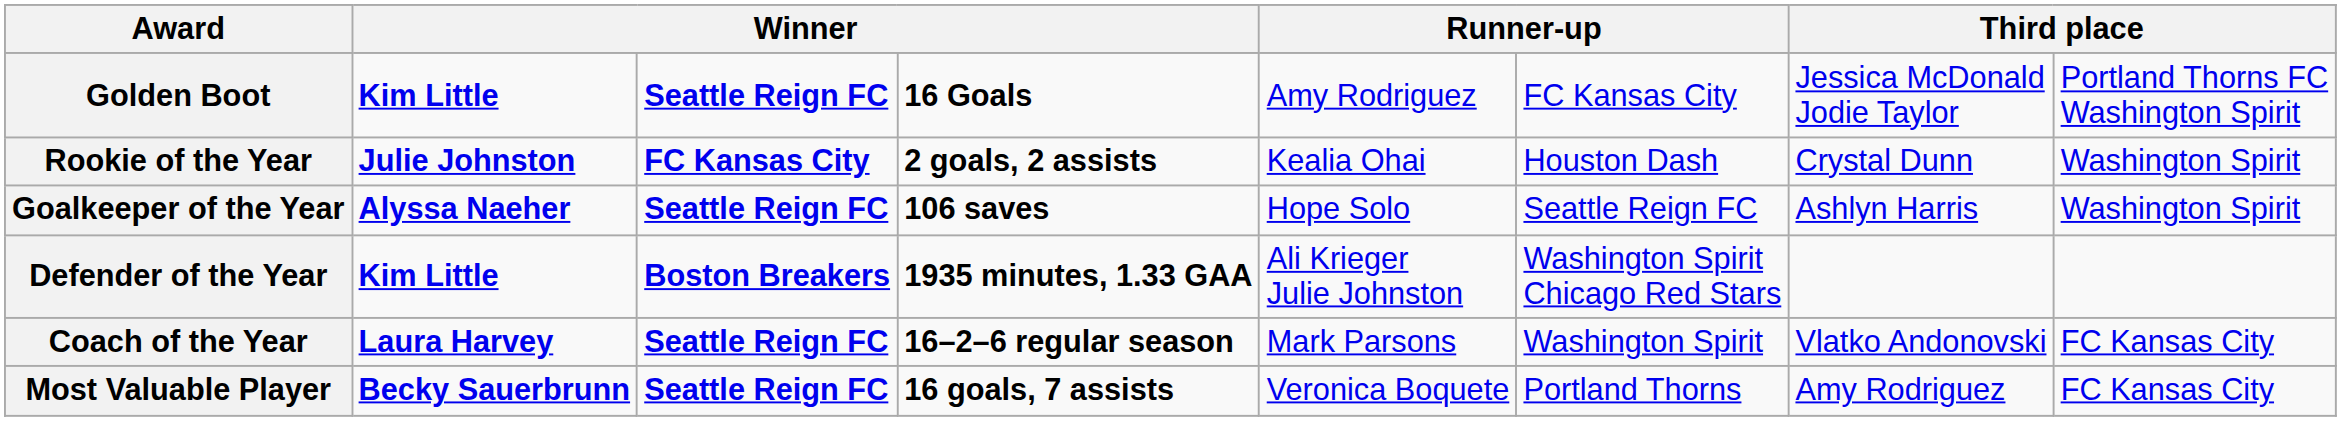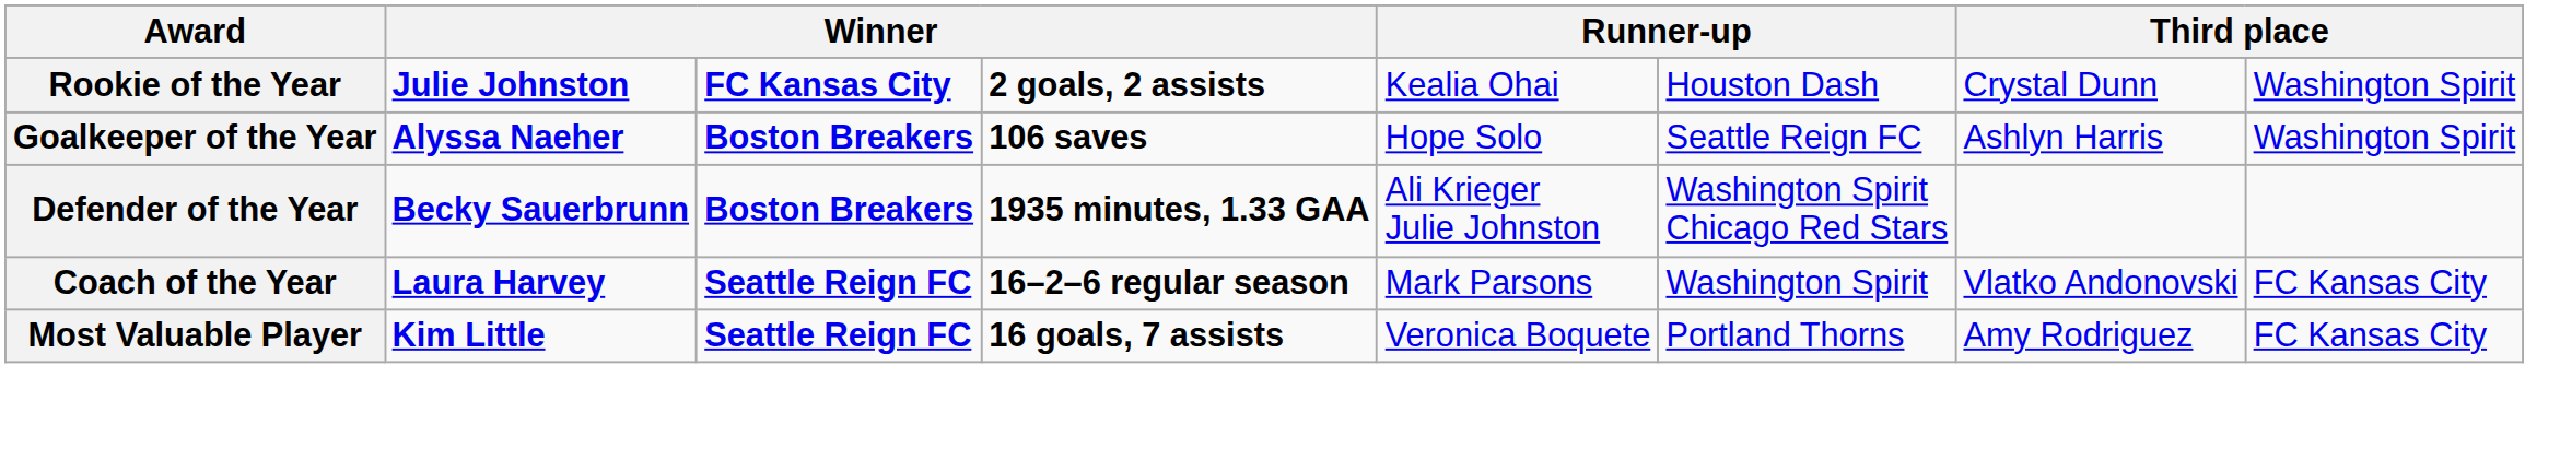 <table class="wikitable">
 <tr>
 <th>Award</th>
 <th colspan=3>Winner</th>
 <th colspan=2>Runner-up</th>
 <th colspan=2>Third place</th>
-</tr>
-<tr>
-<th>Golden Boot</th>
-<td><strong> <a href='#'>Kim Little</a></strong></td>
-<td><strong><a href='#'>Seattle Reign FC</a></strong></td>
-<td><strong>16 Goals</strong></td>
-<td> <a href='#'>Amy Rodriguez</a></td>
-<td><a href='#'>FC Kansas City</a></td>
-<td> <a href='#'>Jessica McDonald</a><br> <a href='#'>Jodie Taylor</a></td>
-<td><a href='#'>Portland Thorns FC</a><br><a href='#'>Washington Spirit</a></td>
 </tr>
 <tr>
 <th>Rookie of the Year</th>
 <td><strong> <a href='#'>Julie Johnston</a></strong></td>
 <td><strong><a href='#'>FC Kansas City</a></strong></td>
 <td><strong>2 goals, 2 assists</strong></td>
 <td> <a href='#'>Kealia Ohai</a></td>
 <td><a href='#'>Houston Dash</a></td>
 <td> <a href='#'>Crystal Dunn</a></td>
 <td><a href='#'>Washington Spirit</a></td>
 </tr>
 <tr>
 <th>Goalkeeper of the Year</th>
 <td><strong> <a href='#'>Alyssa Naeher</a> </strong></td>
-<td><strong><a href='#'>Seattle Reign FC</a></strong></td>
+<td><strong><a href='#'>Boston Breakers</a></strong></td>
 <td><strong>106 saves</strong></td>
 <td> <a href='#'>Hope Solo</a></td>
 <td><a href='#'>Seattle Reign FC</a></td>
 <td> <a href='#'>Ashlyn Harris</a></td>
 <td><a href='#'>Washington Spirit</a></td>
 </tr>
 <tr>
 <th>Defender of the Year</th>
-<td><strong> <a href='#'>Kim Little</a></strong></td>
+<td><strong> <a href='#'>Becky Sauerbrunn</a></strong></td>
 <td><strong><a href='#'>Boston Breakers</a></strong></td>
 <td><strong>1935 minutes, 1.33 GAA</strong></td>
 <td> <a href='#'>Ali Krieger</a><br> <a href='#'>Julie Johnston</a></td>
 <td><a href='#'>Washington Spirit</a><br><a href='#'>Chicago Red Stars</a></td>
 <td></td>
 <td></td>
 </tr>
 <tr>
 <th>Coach of the Year</th>
 <td><strong> <a href='#'>Laura Harvey</a></strong></td>
 <td><strong><a href='#'>Seattle Reign FC</a></strong></td>
 <td><strong>16–2–6 regular season</strong></td>
 <td> <a href='#'>Mark Parsons</a></td>
 <td><a href='#'>Washington Spirit</a></td>
 <td> <a href='#'>Vlatko Andonovski</a></td>
 <td><a href='#'>FC Kansas City</a></td>
 </tr>
 <tr>
 <th>Most Valuable Player</th>
-<td><strong> <a href='#'>Becky Sauerbrunn</a></strong></td>
+<td><strong> <a href='#'>Kim Little</a></strong></td>
 <td><strong><a href='#'>Seattle Reign FC</a></strong></td>
 <td><strong>16 goals, 7 assists</strong></td>
 <td> <a href='#'>Veronica Boquete</a></td>
 <td><a href='#'>Portland Thorns</a></td>
 <td> <a href='#'>Amy Rodriguez</a></td>
 <td><a href='#'>FC Kansas City</a></td>
 </tr>
 </table>
